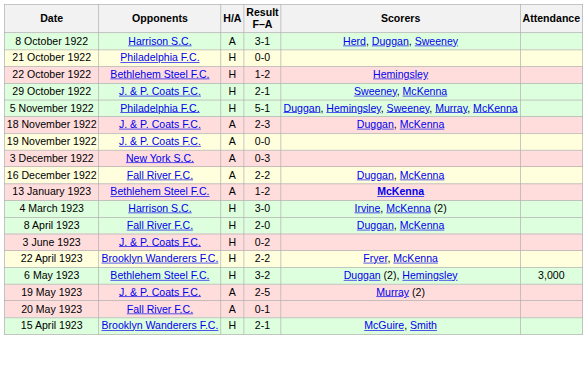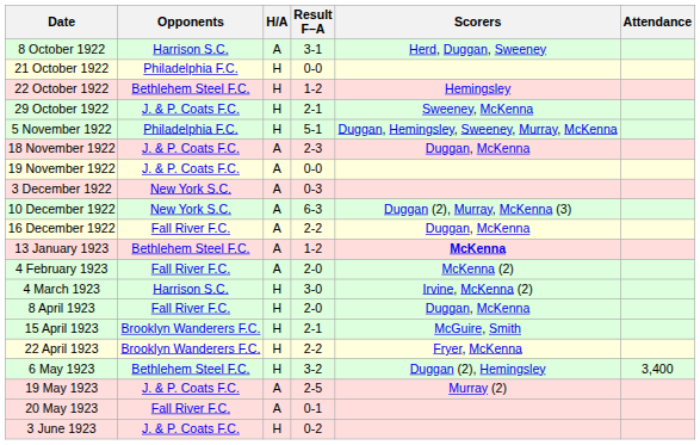 <table class="wikitable" style="text-align:center">
 <tr>
 <th>Date</th>
 <th>Opponents</th>
 <th>H/A</th>
 <th>Result<br>F–A</th>
 <th>Scorers</th>
 <th>Attendance</th>
 </tr>
 <tr bgcolor="#ddffdd">
 <td>8 October 1922</td>
 <td><a href='#'>Harrison S.C.</a></td>
 <td>A</td>
 <td>3-1</td>
 <td><a href='#'>Herd</a>, <a href='#'>Duggan</a>, <a href='#'>Sweeney</a></td>
 <td></td>
 </tr>
 <tr bgcolor="#ffffdd">
 <td>21 October 1922</td>
 <td><a href='#'>Philadelphia F.C.</a></td>
 <td>H</td>
 <td>0-0</td>
 <td></td>
 <td></td>
 </tr>
 <tr bgcolor="#ffdddd">
 <td>22 October 1922</td>
 <td><a href='#'>Bethlehem Steel F.C.</a></td>
 <td>H</td>
 <td>1-2</td>
 <td><a href='#'>Hemingsley</a></td>
 <td></td>
 </tr>
 <tr bgcolor="#ddffdd">
 <td>29 October 1922</td>
 <td><a href='#'>J. & P. Coats F.C.</a></td>
 <td>H</td>
 <td>2-1</td>
 <td><a href='#'>Sweeney</a>, <a href='#'>McKenna</a></td>
 <td></td>
 </tr>
 <tr bgcolor="#ddffdd">
 <td>5 November 1922</td>
 <td><a href='#'>Philadelphia F.C.</a></td>
 <td>H</td>
 <td>5-1</td>
 <td><a href='#'>Duggan</a>, <a href='#'>Hemingsley</a>, <a href='#'>Sweeney</a>, <a href='#'>Murray</a>, <a href='#'>McKenna</a></td>
 <td></td>
 </tr>
 <tr bgcolor="#ffdddd">
 <td>18 November 1922</td>
 <td><a href='#'>J. & P. Coats F.C.</a></td>
 <td>A</td>
 <td>2-3</td>
 <td><a href='#'>Duggan</a>, <a href='#'>McKenna</a></td>
 <td></td>
 </tr>
 <tr bgcolor="#ffffdd">
 <td>19 November 1922</td>
 <td><a href='#'>J. & P. Coats F.C.</a></td>
 <td>A</td>
 <td>0-0</td>
 <td></td>
 <td></td>
 </tr>
 <tr bgcolor="#ffdddd">
 <td>3 December 1922</td>
 <td><a href='#'>New York S.C.</a></td>
 <td>A</td>
 <td>0-3</td>
 <td></td>
 <td></td>
 </tr>
+<tr bgcolor="#ddffdd">
+<td>10 December 1922</td>
+<td><a href='#'>New York S.C.</a></td>
+<td>A</td>
+<td>6-3</td>
+<td><a href='#'>Duggan</a> (2), <a href='#'>Murray</a>, <a href='#'>McKenna</a> (3)</td>
+<td></td>
+</tr>
 <tr bgcolor="#ffffdd">
 <td>16 December 1922</td>
 <td><a href='#'>Fall River F.C.</a></td>
 <td>A</td>
 <td>2-2</td>
 <td><a href='#'>Duggan</a>, <a href='#'>McKenna</a></td>
 <td></td>
 </tr>
 <tr bgcolor="#ffdddd">
 <td>13 January 1923</td>
 <td><a href='#'>Bethlehem Steel F.C.</a></td>
 <td>A</td>
 <td>1-2</td>
 <td><strong><a href='#'>McKenna</a></strong></td>
+<td></td>
+</tr>
+<tr bgcolor="#ddffdd">
+<td>4 February 1923</td>
+<td><a href='#'>Fall River F.C.</a></td>
+<td>A</td>
+<td>2-0</td>
+<td><a href='#'>McKenna</a> (2)</td>
 <td></td>
 </tr>
 <tr bgcolor="#ddffdd">
 <td>4 March 1923</td>
 <td><a href='#'>Harrison S.C.</a></td>
 <td>H</td>
 <td>3-0</td>
 <td><a href='#'>Irvine</a>, <a href='#'>McKenna</a> (2)</td>
 <td></td>
 </tr>
 <tr bgcolor="#ddffdd">
 <td>8 April 1923</td>
 <td><a href='#'>Fall River F.C.</a></td>
 <td>H</td>
 <td>2-0</td>
 <td><a href='#'>Duggan</a>, <a href='#'>McKenna</a></td>
 <td></td>
 </tr>
-<tr bgcolor="#ffdddd">
-<td>3 June 1923</td>
-<td><a href='#'>J. & P. Coats F.C.</a></td>
+<tr bgcolor="#ddffdd">
+<td>15 April 1923</td>
+<td><a href='#'>Brooklyn Wanderers F.C.</a></td>
 <td>H</td>
-<td>0-2</td>
-<td></td>
+<td>2-1</td>
+<td><a href='#'>McGuire</a>, <a href='#'>Smith</a></td>
 <td></td>
 </tr>
 <tr bgcolor="#ffffdd">
 <td>22 April 1923</td>
 <td><a href='#'>Brooklyn Wanderers F.C.</a></td>
 <td>H</td>
 <td>2-2</td>
 <td><a href='#'>Fryer</a>, <a href='#'>McKenna</a></td>
 <td></td>
 </tr>
 <tr bgcolor="#ddffdd">
 <td>6 May 1923</td>
 <td><a href='#'>Bethlehem Steel F.C.</a></td>
 <td>H</td>
 <td>3-2</td>
 <td><a href='#'>Duggan</a> (2), <a href='#'>Hemingsley</a></td>
-<td>3,000</td>
+<td>3,400</td>
 </tr>
 <tr bgcolor="#ffdddd">
 <td>19 May 1923</td>
 <td><a href='#'>J. & P. Coats F.C.</a></td>
 <td>A</td>
 <td>2-5</td>
 <td><a href='#'>Murray</a> (2)</td>
 <td></td>
 </tr>
 <tr bgcolor="#ffdddd">
 <td>20 May 1923</td>
 <td><a href='#'>Fall River F.C.</a></td>
 <td>A</td>
 <td>0-1</td>
 <td></td>
 <td></td>
 </tr>
-<tr bgcolor="#ddffdd">
-<td>15 April 1923</td>
-<td><a href='#'>Brooklyn Wanderers F.C.</a></td>
+<tr bgcolor="#ffdddd">
+<td>3 June 1923</td>
+<td><a href='#'>J. & P. Coats F.C.</a></td>
 <td>H</td>
-<td>2-1</td>
-<td><a href='#'>McGuire</a>, <a href='#'>Smith</a></td>
+<td>0-2</td>
+<td></td>
 <td></td>
 </tr>
 </table>
